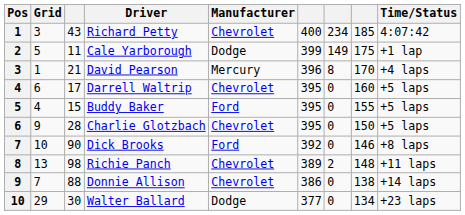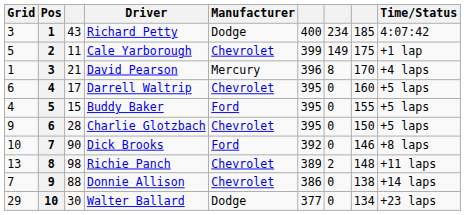 <table class="sortable wikitable" style="font-size:95%">
 <tr>
+<th>Grid</th>
 <th>Pos</th>
-<th>Grid</th>
 <th></th>
 <th>Driver</th>
 <th>Manufacturer</th>
 <th></th>
 <th></th>
 <th></th>
 <th>Time/Status</th>
 </tr>
 <tr>
+<td>3</td>
 <th>1</th>
-<td>3</td>
 <td>43</td>
 <td><a href='#'>Richard Petty</a></td>
-<td><a href='#'>Chevrolet</a></td>
+<td>Dodge</td>
 <td>400</td>
 <td>234</td>
 <td>185</td>
 <td>4:07:42</td>
 </tr>
 <tr>
+<td>5</td>
 <th>2</th>
-<td>5</td>
 <td>11</td>
 <td><a href='#'>Cale Yarborough</a></td>
-<td>Dodge</td>
+<td><a href='#'>Chevrolet</a></td>
 <td>399</td>
 <td>149</td>
 <td>175</td>
 <td>+1 lap</td>
 </tr>
 <tr>
+<td>1</td>
 <th>3</th>
-<td>1</td>
 <td>21</td>
 <td><a href='#'>David Pearson</a></td>
 <td>Mercury</td>
 <td>396</td>
 <td>8</td>
 <td>170</td>
 <td>+4 laps</td>
 </tr>
 <tr>
+<td>6</td>
 <th>4</th>
-<td>6</td>
 <td>17</td>
 <td><a href='#'>Darrell Waltrip</a></td>
 <td><a href='#'>Chevrolet</a></td>
 <td>395</td>
 <td>0</td>
 <td>160</td>
 <td>+5 laps</td>
 </tr>
 <tr>
+<td>4</td>
 <th>5</th>
-<td>4</td>
 <td>15</td>
 <td><a href='#'>Buddy Baker</a></td>
 <td><a href='#'>Ford</a></td>
 <td>395</td>
 <td>0</td>
 <td>155</td>
 <td>+5 laps</td>
 </tr>
 <tr>
+<td>9</td>
 <th>6</th>
-<td>9</td>
 <td>28</td>
 <td><a href='#'>Charlie Glotzbach</a></td>
 <td><a href='#'>Chevrolet</a></td>
 <td>395</td>
 <td>0</td>
 <td>150</td>
 <td>+5 laps</td>
 </tr>
 <tr>
+<td>10</td>
 <th>7</th>
-<td>10</td>
 <td>90</td>
 <td><a href='#'>Dick Brooks</a></td>
 <td><a href='#'>Ford</a></td>
 <td>392</td>
 <td>0</td>
 <td>146</td>
 <td>+8 laps</td>
 </tr>
 <tr>
+<td>13</td>
 <th>8</th>
-<td>13</td>
 <td>98</td>
 <td><a href='#'>Richie Panch</a></td>
 <td><a href='#'>Chevrolet</a></td>
 <td>389</td>
 <td>2</td>
 <td>148</td>
 <td>+11 laps</td>
 </tr>
 <tr>
+<td>7</td>
 <th>9</th>
-<td>7</td>
 <td>88</td>
 <td><a href='#'>Donnie Allison</a></td>
 <td><a href='#'>Chevrolet</a></td>
 <td>386</td>
 <td>0</td>
 <td>138</td>
 <td>+14 laps</td>
 </tr>
 <tr>
+<td>29</td>
 <th>10</th>
-<td>29</td>
 <td>30</td>
 <td><a href='#'>Walter Ballard</a></td>
 <td>Dodge</td>
 <td>377</td>
 <td>0</td>
 <td>134</td>
 <td>+23 laps</td>
 </tr>
 </table>
